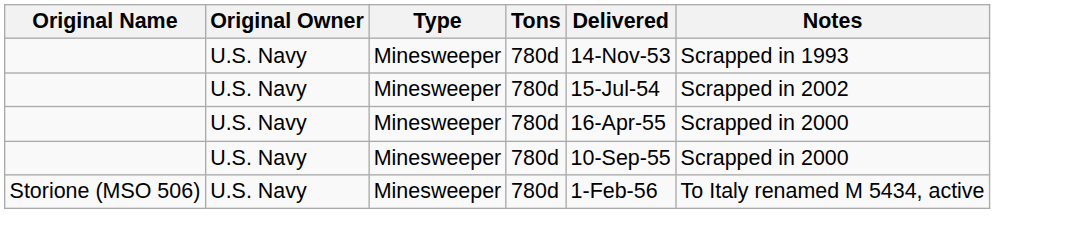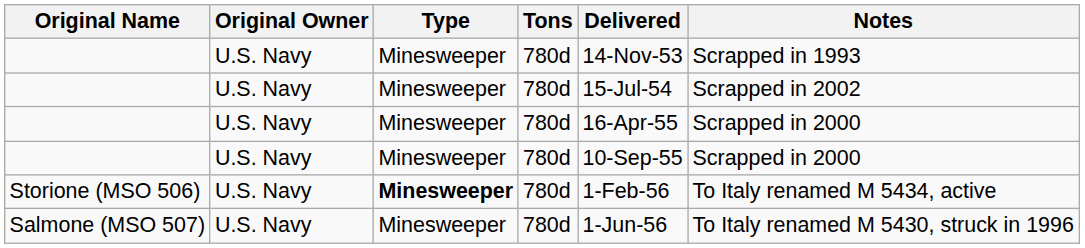 <table class="wikitable">
 <tr>
 <th>Original Name</th>
 <th>Original Owner</th>
 <th>Type</th>
 <th>Tons</th>
 <th>Delivered</th>
 <th>Notes</th>
 </tr>
 <tr>
 <td></td>
 <td>U.S. Navy</td>
 <td>Minesweeper</td>
 <td>780d</td>
 <td>14-Nov-53</td>
 <td>Scrapped in 1993</td>
 </tr>
 <tr>
 <td></td>
 <td>U.S. Navy</td>
 <td>Minesweeper</td>
 <td>780d</td>
 <td>15-Jul-54</td>
 <td>Scrapped in 2002</td>
 </tr>
 <tr>
 <td></td>
 <td>U.S. Navy</td>
 <td>Minesweeper</td>
 <td>780d</td>
 <td>16-Apr-55</td>
 <td>Scrapped in 2000</td>
 </tr>
 <tr>
 <td></td>
 <td>U.S. Navy</td>
 <td>Minesweeper</td>
 <td>780d</td>
 <td>10-Sep-55</td>
 <td>Scrapped in 2000</td>
 </tr>
 <tr>
 <td>Storione (MSO 506)</td>
 <td>U.S. Navy</td>
-<td>Minesweeper</td>
+<td><strong>Minesweeper</strong></td>
 <td>780d</td>
 <td>1-Feb-56</td>
 <td>To Italy renamed M 5434, active</td>
 </tr>
+<tr>
+<td>Salmone (MSO 507)</td>
+<td>U.S. Navy</td>
+<td>Minesweeper</td>
+<td>780d</td>
+<td>1-Jun-56</td>
+<td>To Italy renamed M 5430, struck in 1996</td>
+</tr>
 </table>
